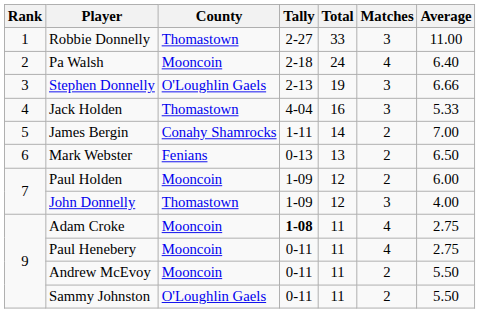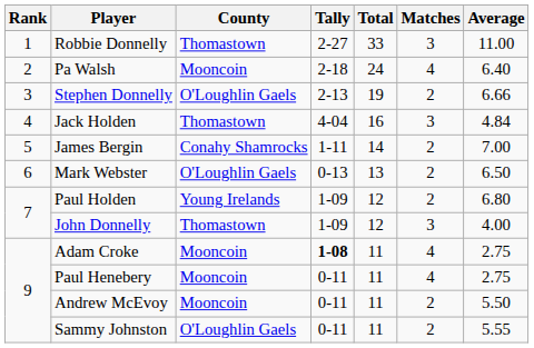 <table class="wikitable">
 <tr>
 <th>Rank</th>
 <th>Player</th>
 <th>County</th>
 <th>Tally</th>
 <th>Total</th>
 <th>Matches</th>
 <th>Average</th>
 </tr>
 <tr>
 <td rowspan=1 align=center>1</td>
 <td>Robbie Donnelly</td>
 <td><a href='#'>Thomastown</a></td>
 <td align=center>2-27</td>
 <td align=center>33</td>
 <td align=center>3</td>
 <td align=center>11.00</td>
 </tr>
 <tr>
 <td rowspan=1 align=center>2</td>
 <td>Pa Walsh</td>
 <td><a href='#'>Mooncoin</a></td>
 <td align=center>2-18</td>
 <td align=center>24</td>
 <td align=center>4</td>
 <td align=center>6.40</td>
 </tr>
 <tr>
 <td rowspan=1 align=center>3</td>
 <td><a href='#'>Stephen Donnelly</a></td>
 <td><a href='#'>O'Loughlin Gaels</a></td>
 <td align=center>2-13</td>
 <td align=center>19</td>
-<td align=center>3</td>
+<td align=center>2</td>
 <td align=center>6.66</td>
 </tr>
 <tr>
 <td rowspan=1 align=center>4</td>
 <td>Jack Holden</td>
 <td><a href='#'>Thomastown</a></td>
 <td align=center>4-04</td>
 <td align=center>16</td>
 <td align=center>3</td>
-<td align=center>5.33</td>
+<td align=center>4.84</td>
 </tr>
 <tr>
 <td rowspan=1 align=center>5</td>
 <td>James Bergin</td>
 <td><a href='#'>Conahy Shamrocks</a></td>
 <td align=center>1-11</td>
 <td align=center>14</td>
 <td align=center>2</td>
 <td align=center>7.00</td>
 </tr>
 <tr>
 <td rowspan=1 align=center>6</td>
 <td>Mark Webster</td>
-<td><a href='#'>Fenians</a></td>
+<td><a href='#'>O'Loughlin Gaels</a></td>
 <td align=center>0-13</td>
 <td align=center>13</td>
 <td align=center>2</td>
 <td align=center>6.50</td>
 </tr>
 <tr>
 <td rowspan=2 align=center>7</td>
 <td>Paul Holden</td>
-<td><a href='#'>Mooncoin</a></td>
+<td><a href='#'>Young Irelands</a></td>
 <td align=center>1-09</td>
 <td align=center>12</td>
 <td align=center>2</td>
-<td align=center>6.00</td>
+<td align=center>6.80</td>
 </tr>
 <tr>
 <td><a href='#'>John Donnelly</a></td>
 <td><a href='#'>Thomastown</a></td>
 <td align=center>1-09</td>
 <td align=center>12</td>
 <td align=center>3</td>
 <td align=center>4.00</td>
 </tr>
 <tr>
 <td rowspan=4 align=center>9</td>
 <td>Adam Croke</td>
 <td><a href='#'>Mooncoin</a></td>
 <td align=center><strong>1-08</strong></td>
 <td align=center>11</td>
 <td align=center>4</td>
 <td align=center>2.75</td>
 </tr>
 <tr>
 <td>Paul Henebery</td>
 <td><a href='#'>Mooncoin</a></td>
 <td align=center>0-11</td>
 <td align=center>11</td>
 <td align=center>4</td>
 <td align=center>2.75</td>
 </tr>
 <tr>
 <td>Andrew McEvoy</td>
 <td><a href='#'>Mooncoin</a></td>
 <td align=center>0-11</td>
 <td align=center>11</td>
 <td align=center>2</td>
 <td align=center>5.50</td>
 </tr>
 <tr>
 <td>Sammy Johnston</td>
 <td><a href='#'>O'Loughlin Gaels</a></td>
 <td align=center>0-11</td>
 <td align=center>11</td>
 <td align=center>2</td>
-<td align=center>5.50</td>
+<td align=center>5.55</td>
 </tr>
 </table>
